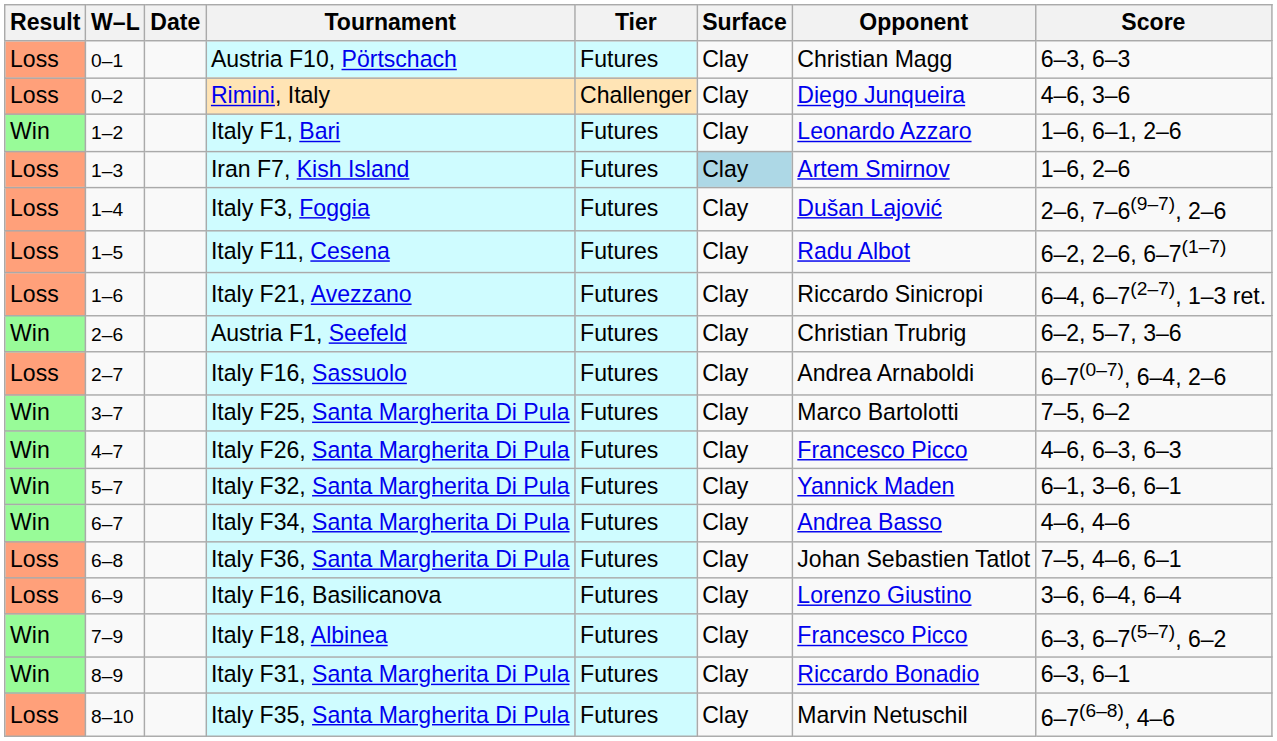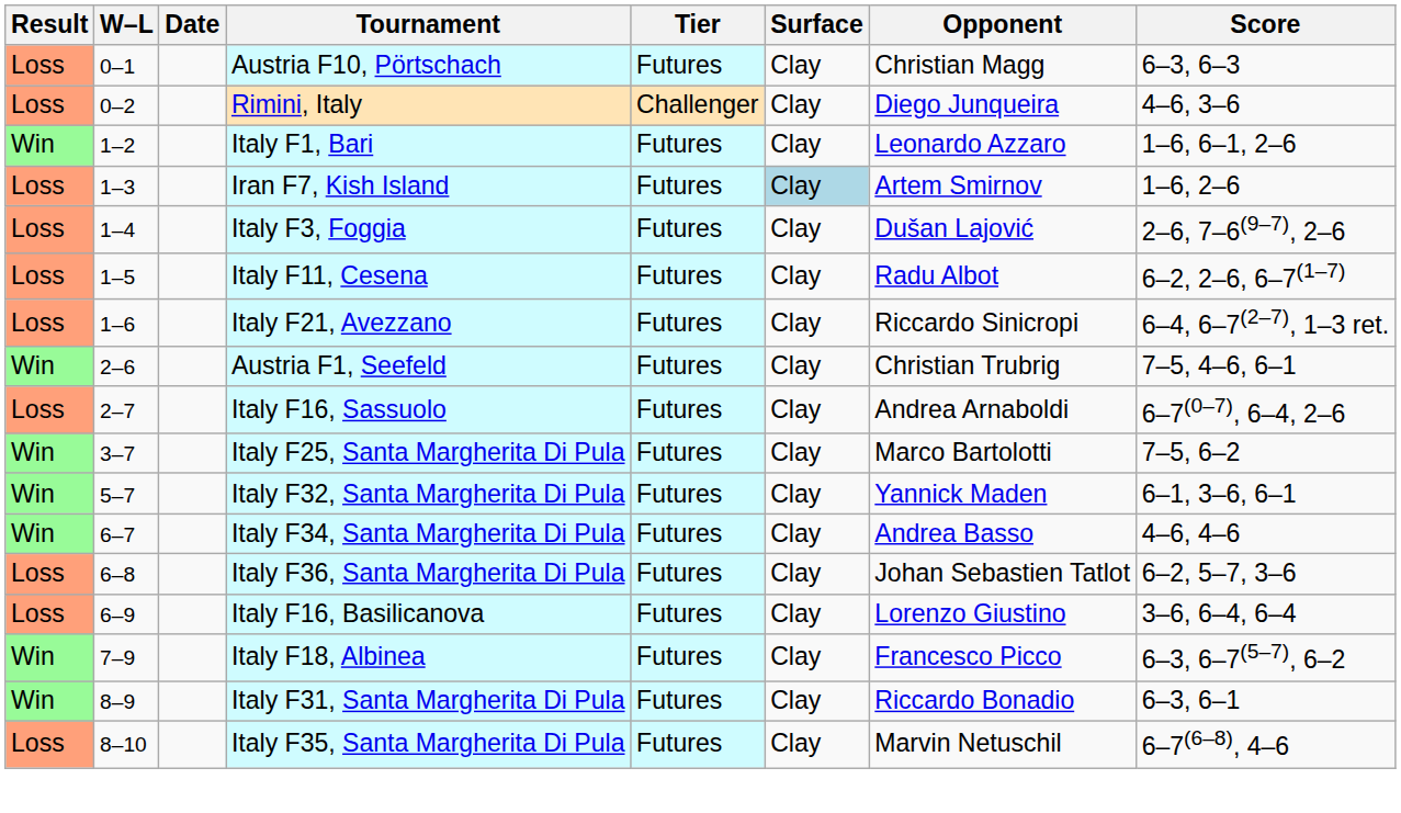 <table class="sortable wikitable">
 <tr>
 <th>Result</th>
 <th class="unsortable">W–L</th>
 <th>Date</th>
 <th>Tournament</th>
 <th>Tier</th>
 <th>Surface</th>
 <th>Opponent</th>
 <th class="unsortable">Score</th>
 </tr>
 <tr>
 <td bgcolor=FFA07A>Loss</td>
 <td><small>0–1</small></td>
 <td></td>
 <td style="background:#cffcff;">Austria F10, <a href='#'>Pörtschach</a></td>
 <td style="background:#cffcff;">Futures</td>
 <td>Clay</td>
 <td> Christian Magg</td>
 <td>6–3, 6–3</td>
 </tr>
 <tr>
 <td bgcolor=FFA07A>Loss</td>
 <td><small>0–2</small></td>
 <td></td>
 <td style="background:moccasin;"><a href='#'>Rimini</a>, Italy</td>
 <td style="background:moccasin;">Challenger</td>
 <td>Clay</td>
 <td> <a href='#'>Diego Junqueira</a></td>
 <td>4–6, 3–6</td>
 </tr>
 <tr>
 <td bgcolor=98FB98>Win</td>
 <td><small>1–2</small></td>
 <td></td>
 <td style="background:#cffcff;">Italy F1, <a href='#'>Bari</a></td>
 <td style="background:#cffcff;">Futures</td>
 <td>Clay</td>
 <td> <a href='#'>Leonardo Azzaro</a></td>
 <td>1–6, 6–1, 2–6</td>
 </tr>
 <tr>
 <td bgcolor=FFA07A>Loss</td>
 <td><small>1–3</small></td>
 <td></td>
 <td style="background:#cffcff;">Iran F7, <a href='#'>Kish Island</a></td>
 <td style="background:#cffcff;">Futures</td>
 <td style="background: lightblue;">Clay</td>
 <td> <a href='#'>Artem Smirnov</a></td>
 <td>1–6, 2–6</td>
 </tr>
 <tr>
 <td bgcolor=FFA07A>Loss</td>
 <td><small>1–4</small></td>
 <td></td>
 <td style="background:#cffcff;">Italy F3, <a href='#'>Foggia</a></td>
 <td style="background:#cffcff;">Futures</td>
 <td>Clay</td>
 <td> <a href='#'>Dušan Lajović</a></td>
 <td>2–6, 7–6<sup>(9–7)</sup>, 2–6</td>
 </tr>
 <tr>
 <td bgcolor=FFA07A>Loss</td>
 <td><small>1–5</small></td>
 <td></td>
 <td style="background:#cffcff;">Italy F11, <a href='#'>Cesena</a></td>
 <td style="background:#cffcff;">Futures</td>
 <td>Clay</td>
 <td> <a href='#'>Radu Albot</a></td>
 <td>6–2, 2–6, 6–7<sup>(1–7)</sup></td>
 </tr>
 <tr>
 <td bgcolor=FFA07A>Loss</td>
 <td><small>1–6</small></td>
 <td></td>
 <td style="background:#cffcff;">Italy F21, <a href='#'>Avezzano</a></td>
 <td style="background:#cffcff;">Futures</td>
 <td>Clay</td>
 <td> Riccardo Sinicropi</td>
 <td>6–4, 6–7<sup>(2–7)</sup>, 1–3 ret.</td>
 </tr>
 <tr>
 <td bgcolor=98FB98>Win</td>
 <td><small>2–6</small></td>
 <td></td>
 <td style="background:#cffcff;">Austria F1, <a href='#'>Seefeld</a></td>
 <td style="background:#cffcff;">Futures</td>
 <td>Clay</td>
 <td> Christian Trubrig</td>
-<td>6–2, 5–7, 3–6</td>
+<td>7–5, 4–6, 6–1</td>
 </tr>
 <tr>
 <td bgcolor=FFA07A>Loss</td>
 <td><small>2–7</small></td>
 <td></td>
 <td style="background:#cffcff;">Italy F16, <a href='#'>Sassuolo</a></td>
 <td style="background:#cffcff;">Futures</td>
 <td>Clay</td>
 <td> Andrea Arnaboldi</td>
 <td>6–7<sup>(0–7)</sup>, 6–4, 2–6</td>
 </tr>
 <tr>
 <td bgcolor=98FB98>Win</td>
 <td><small>3–7</small></td>
 <td></td>
 <td style="background:#cffcff;">Italy F25, <a href='#'>Santa Margherita Di Pula</a></td>
 <td style="background:#cffcff;">Futures</td>
 <td>Clay</td>
 <td> Marco Bartolotti</td>
 <td>7–5, 6–2</td>
-</tr>
-<tr>
-<td bgcolor=98FB98>Win</td>
-<td><small>4–7</small></td>
-<td></td>
-<td style="background:#cffcff;">Italy F26, <a href='#'>Santa Margherita Di Pula</a></td>
-<td style="background:#cffcff;">Futures</td>
-<td>Clay</td>
-<td> <a href='#'>Francesco Picco</a></td>
-<td>4–6, 6–3, 6–3</td>
 </tr>
 <tr>
 <td bgcolor=98FB98>Win</td>
 <td><small>5–7</small></td>
 <td></td>
 <td style="background:#cffcff;">Italy F32, <a href='#'>Santa Margherita Di Pula</a></td>
 <td style="background:#cffcff;">Futures</td>
 <td>Clay</td>
 <td> <a href='#'>Yannick Maden</a></td>
 <td>6–1, 3–6, 6–1</td>
 </tr>
 <tr>
 <td bgcolor=98FB98>Win</td>
 <td><small>6–7</small></td>
 <td></td>
 <td style="background:#cffcff;">Italy F34, <a href='#'>Santa Margherita Di Pula</a></td>
 <td style="background:#cffcff;">Futures</td>
 <td>Clay</td>
 <td> <a href='#'>Andrea Basso</a></td>
 <td>4–6, 4–6</td>
 </tr>
 <tr>
 <td bgcolor=FFA07A>Loss</td>
 <td><small>6–8</small></td>
 <td></td>
 <td style="background:#cffcff;">Italy F36, <a href='#'>Santa Margherita Di Pula</a></td>
 <td style="background:#cffcff;">Futures</td>
 <td>Clay</td>
 <td> Johan Sebastien Tatlot</td>
-<td>7–5, 4–6, 6–1</td>
+<td>6–2, 5–7, 3–6</td>
 </tr>
 <tr>
 <td bgcolor=FFA07A>Loss</td>
 <td><small>6–9</small></td>
 <td></td>
 <td style="background:#cffcff;">Italy F16, Basilicanova</td>
 <td style="background:#cffcff;">Futures</td>
 <td>Clay</td>
 <td> <a href='#'>Lorenzo Giustino</a></td>
 <td>3–6, 6–4, 6–4</td>
 </tr>
 <tr>
 <td bgcolor=98FB98>Win</td>
 <td><small>7–9</small></td>
 <td></td>
 <td style="background:#cffcff;">Italy F18, <a href='#'>Albinea</a></td>
 <td style="background:#cffcff;">Futures</td>
 <td>Clay</td>
 <td> <a href='#'>Francesco Picco</a></td>
 <td>6–3, 6–7<sup>(5–7)</sup>, 6–2</td>
 </tr>
 <tr>
 <td bgcolor=98FB98>Win</td>
 <td><small>8–9</small></td>
 <td></td>
 <td style="background:#cffcff;">Italy F31, <a href='#'>Santa Margherita Di Pula</a></td>
 <td style="background:#cffcff;">Futures</td>
 <td>Clay</td>
 <td> <a href='#'>Riccardo Bonadio</a></td>
 <td>6–3, 6–1</td>
 </tr>
 <tr>
 <td bgcolor=FFA07A>Loss</td>
 <td><small>8–10</small></td>
 <td></td>
 <td style="background:#cffcff;">Italy F35, <a href='#'>Santa Margherita Di Pula</a></td>
 <td style="background:#cffcff;">Futures</td>
 <td>Clay</td>
 <td> Marvin Netuschil</td>
 <td>6–7<sup>(6–8)</sup>, 4–6</td>
 </tr>
 </table>
